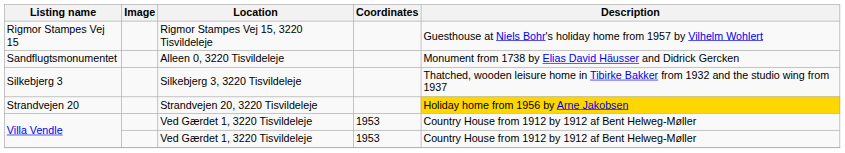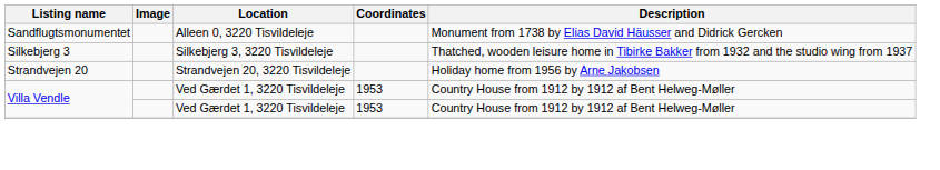 <table class="wikitable sortable">
 <tr>
 <th>Listing name</th>
 <th>Image</th>
 <th>Location</th>
 <th>Coordinates</th>
 <th>Description</th>
-</tr>
-<tr>
-<td>Rigmor Stampes Vej 15</td>
-<td></td>
-<td>Rigmor Stampes Vej 15, 3220 Tisvildeleje</td>
-<td></td>
-<td>Guesthouse at <a href='#'>Niels Bohr</a>'s holiday home from 1957 by <a href='#'>Vilhelm Wohlert</a></td>
 </tr>
 <tr>
 <td>Sandflugtsmonumentet</td>
 <td></td>
 <td>Alleen 0, 3220 Tisvildeleje</td>
 <td></td>
 <td>Monument from 1738 by <a href='#'>Elias David Häusser</a> and Didrick Gercken</td>
 </tr>
 <tr>
 <td>Silkebjerg 3</td>
 <td></td>
 <td>Silkebjerg 3, 3220 Tisvildeleje</td>
 <td></td>
 <td>Thatched, wooden  leisure home in <a href='#'>Tibirke Bakker</a> from 1932 and the studio wing from 1937</td>
 </tr>
 <tr>
 <td>Strandvejen 20</td>
 <td></td>
 <td>Strandvejen 20, 3220 Tisvildeleje</td>
 <td></td>
-<td style="background: gold;">Holiday home from 1956 by <a href='#'>Arne Jakobsen</a></td>
+<td>Holiday home from 1956 by <a href='#'>Arne Jakobsen</a></td>
 </tr>
 <tr>
 <td rowspan="2"><a href='#'>Villa Vendle</a></td>
 <td></td>
 <td>Ved Gærdet 1, 3220 Tisvildeleje</td>
 <td>1953</td>
 <td>Country House from 1912 by 1912 af Bent Helweg-Møller</td>
 </tr>
 <tr>
 <td></td>
 <td>Ved Gærdet 1, 3220 Tisvildeleje</td>
 <td>1953</td>
 <td>Country House from 1912 by 1912 af Bent Helweg-Møller</td>
 </tr>
 <tr>
 </tr>
 </table>
